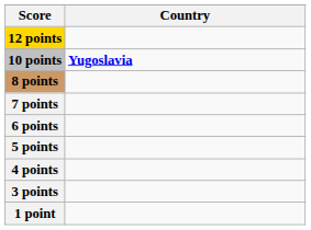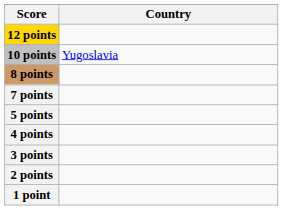 <table class="wikitable">
 <tr>
 </tr>
 <tr>
 <th scope="col" width="20%">Score</th>
 <th scope="col">Country</th>
 </tr>
 <tr>
 <th scope="row" style="background:gold">12 points</th>
 <td></td>
 </tr>
 <tr>
 <th scope="row" style="background:silver">10 points</th>
-<td><strong> <a href='#'>Yugoslavia</a></strong></td>
+<td> <a href='#'>Yugoslavia</a></td>
 </tr>
 <tr>
 <th scope="row" style="background:#CC9966">8 points</th>
 <td></td>
 </tr>
 <tr>
 <th scope="row">7 points</th>
-<td></td>
-</tr>
-<tr>
-<th scope="row">6 points</th>
 <td></td>
 </tr>
 <tr>
 <th scope="row">5 points</th>
 <td></td>
 </tr>
 <tr>
 <th scope="row">4 points</th>
 <td></td>
 </tr>
 <tr>
 <th scope="row">3 points</th>
 <td></td>
 </tr>
 <tr>
+<th scope="row">2 points</th>
+<td></td>
+</tr>
+<tr>
 <th scope="row">1 point</th>
 <td></td>
 </tr>
 </table>
